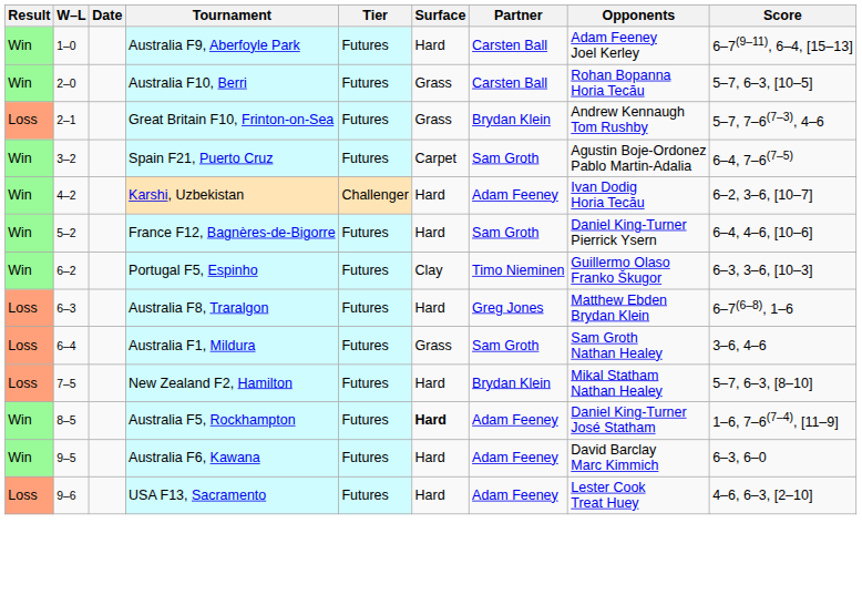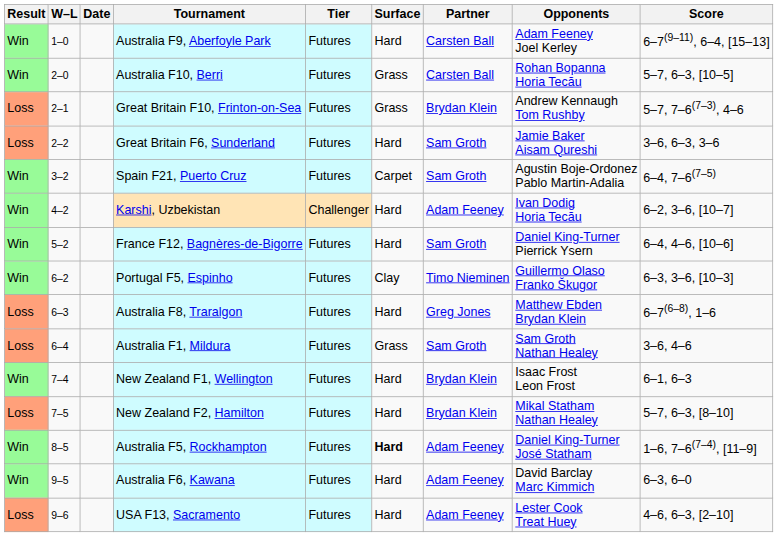 <table class="sortable wikitable">
 <tr>
 <th>Result</th>
 <th class="unsortable">W–L</th>
 <th>Date</th>
 <th>Tournament</th>
 <th>Tier</th>
 <th>Surface</th>
 <th>Partner</th>
 <th>Opponents</th>
 <th class="unsortable">Score</th>
 </tr>
 <tr>
 <td bgcolor=98FB98>Win</td>
 <td><small>1–0</small></td>
 <td></td>
 <td style="background:#cffcff;">Australia F9, <a href='#'>Aberfoyle Park</a></td>
 <td style="background:#cffcff;">Futures</td>
 <td>Hard</td>
 <td> <a href='#'>Carsten Ball</a></td>
 <td> <a href='#'>Adam Feeney</a> <br>  Joel Kerley</td>
 <td>6–7<sup>(9–11)</sup>, 6–4, [15–13]</td>
 </tr>
 <tr>
 <td bgcolor=98FB98>Win</td>
 <td><small>2–0</small></td>
 <td></td>
 <td style="background:#cffcff;">Australia F10, <a href='#'>Berri</a></td>
 <td style="background:#cffcff;">Futures</td>
 <td>Grass</td>
 <td> <a href='#'>Carsten Ball</a></td>
 <td> <a href='#'>Rohan Bopanna</a> <br>  <a href='#'>Horia Tecău</a></td>
 <td>5–7, 6–3, [10–5]</td>
 </tr>
 <tr>
 <td bgcolor=FFA07A>Loss</td>
 <td><small>2–1</small></td>
 <td></td>
 <td style="background:#cffcff;">Great Britain F10, <a href='#'>Frinton-on-Sea</a></td>
 <td style="background:#cffcff;">Futures</td>
 <td>Grass</td>
 <td> <a href='#'>Brydan Klein</a></td>
 <td> Andrew Kennaugh <br>  <a href='#'>Tom Rushby</a></td>
 <td>5–7, 7–6<sup>(7–3)</sup>, 4–6</td>
+</tr>
+<tr>
+<td bgcolor=FFA07A>Loss</td>
+<td><small>2–2</small></td>
+<td></td>
+<td style="background:#cffcff;">Great Britain F6, <a href='#'>Sunderland</a></td>
+<td style="background:#cffcff;">Futures</td>
+<td>Hard</td>
+<td> <a href='#'>Sam Groth</a></td>
+<td> <a href='#'>Jamie Baker</a> <br>  <a href='#'>Aisam Qureshi</a></td>
+<td>3–6, 6–3, 3–6</td>
 </tr>
 <tr>
 <td bgcolor=98FB98>Win</td>
 <td><small>3–2</small></td>
 <td></td>
 <td style="background:#cffcff;">Spain F21, <a href='#'>Puerto Cruz</a></td>
 <td style="background:#cffcff;">Futures</td>
 <td>Carpet</td>
 <td> <a href='#'>Sam Groth</a></td>
 <td> Agustin Boje-Ordonez <br>  Pablo Martin-Adalia</td>
 <td>6–4, 7–6<sup>(7–5)</sup></td>
 </tr>
 <tr>
 <td bgcolor=98FB98>Win</td>
 <td><small>4–2</small></td>
 <td></td>
 <td style="background:moccasin;"><a href='#'>Karshi</a>, Uzbekistan</td>
 <td style="background:moccasin;">Challenger</td>
 <td>Hard</td>
 <td> <a href='#'>Adam Feeney</a></td>
 <td> <a href='#'>Ivan Dodig</a> <br>  <a href='#'>Horia Tecău</a></td>
 <td>6–2, 3–6, [10–7]</td>
 </tr>
 <tr>
 <td bgcolor=98FB98>Win</td>
 <td><small>5–2</small></td>
 <td></td>
 <td style="background:#cffcff;">France F12, <a href='#'>Bagnères-de-Bigorre</a></td>
 <td style="background:#cffcff;">Futures</td>
 <td>Hard</td>
 <td> <a href='#'>Sam Groth</a></td>
 <td> <a href='#'>Daniel King-Turner</a> <br>  Pierrick Ysern</td>
 <td>6–4, 4–6, [10–6]</td>
 </tr>
 <tr>
 <td bgcolor=98FB98>Win</td>
 <td><small>6–2</small></td>
 <td></td>
 <td style="background:#cffcff;">Portugal F5, <a href='#'>Espinho</a></td>
 <td style="background:#cffcff;">Futures</td>
 <td>Clay</td>
 <td> <a href='#'>Timo Nieminen</a></td>
 <td> <a href='#'>Guillermo Olaso</a> <br>  <a href='#'>Franko Škugor</a></td>
 <td>6–3, 3–6, [10–3]</td>
 </tr>
 <tr>
 <td bgcolor=FFA07A>Loss</td>
 <td><small>6–3</small></td>
 <td></td>
 <td style="background:#cffcff;">Australia F8, <a href='#'>Traralgon</a></td>
 <td style="background:#cffcff;">Futures</td>
 <td>Hard</td>
 <td> <a href='#'>Greg Jones</a></td>
 <td> <a href='#'>Matthew Ebden</a> <br>  <a href='#'>Brydan Klein</a></td>
 <td>6–7<sup>(6–8)</sup>, 1–6</td>
 </tr>
 <tr>
 <td bgcolor=FFA07A>Loss</td>
 <td><small>6–4</small></td>
 <td></td>
 <td style="background:#cffcff;">Australia F1, <a href='#'>Mildura</a></td>
 <td style="background:#cffcff;">Futures</td>
 <td>Grass</td>
 <td> <a href='#'>Sam Groth</a></td>
 <td> <a href='#'>Sam Groth</a> <br>  <a href='#'>Nathan Healey</a></td>
 <td>3–6, 4–6</td>
 </tr>
 <tr>
+<td bgcolor=98FB98>Win</td>
+<td><small>7–4</small></td>
+<td></td>
+<td style="background:#cffcff;">New Zealand F1, <a href='#'>Wellington</a></td>
+<td style="background:#cffcff;">Futures</td>
+<td>Hard</td>
+<td> <a href='#'>Brydan Klein</a></td>
+<td> Isaac Frost <br>  Leon Frost</td>
+<td>6–1, 6–3</td>
+</tr>
+<tr>
 <td bgcolor=FFA07A>Loss</td>
 <td><small>7–5</small></td>
 <td></td>
 <td style="background:#cffcff;">New Zealand F2, <a href='#'>Hamilton</a></td>
 <td style="background:#cffcff;">Futures</td>
 <td>Hard</td>
 <td> <a href='#'>Brydan Klein</a></td>
 <td> <a href='#'>Mikal Statham</a> <br>  <a href='#'>Nathan Healey</a></td>
 <td>5–7, 6–3, [8–10]</td>
 </tr>
 <tr>
 <td bgcolor=98FB98>Win</td>
 <td><small>8–5</small></td>
 <td></td>
 <td style="background:#cffcff;">Australia F5, <a href='#'>Rockhampton</a></td>
 <td style="background:#cffcff;">Futures</td>
 <td><strong>Hard</strong></td>
 <td> <a href='#'>Adam Feeney</a></td>
 <td> <a href='#'>Daniel King-Turner</a> <br>  <a href='#'>José Statham</a></td>
 <td>1–6, 7–6<sup>(7–4)</sup>, [11–9]</td>
 </tr>
 <tr>
 <td bgcolor=98FB98>Win</td>
 <td><small>9–5</small></td>
 <td></td>
 <td style="background:#cffcff;">Australia F6, <a href='#'>Kawana</a></td>
 <td style="background:#cffcff;">Futures</td>
 <td>Hard</td>
 <td> <a href='#'>Adam Feeney</a></td>
 <td> David Barclay <br>  <a href='#'>Marc Kimmich</a></td>
 <td>6–3, 6–0</td>
 </tr>
 <tr>
 <td bgcolor=FFA07A>Loss</td>
 <td><small>9–6</small></td>
 <td></td>
 <td style="background:#cffcff;">USA F13, <a href='#'>Sacramento</a></td>
 <td style="background:#cffcff;">Futures</td>
 <td>Hard</td>
 <td> <a href='#'>Adam Feeney</a></td>
 <td> <a href='#'>Lester Cook</a> <br>  <a href='#'>Treat Huey</a></td>
 <td>4–6, 6–3, [2–10]</td>
 </tr>
 </table>
